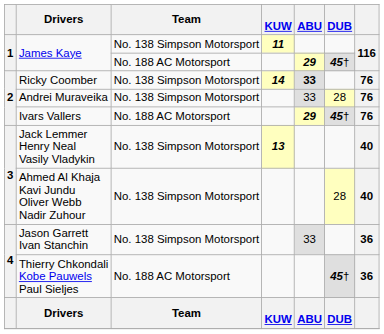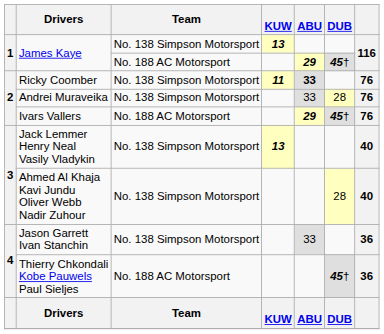 <table align=left| class="wikitable" style="font-size: 85%; text-align: center;">
 <tr valign="top">
 <th valign=middle></th>
 <th valign=middle>Drivers</th>
 <th valign=middle>Team</th>
 <th><br><a href='#'>KUW</a></th>
 <th><br><a href='#'>ABU</a></th>
 <th><br><a href='#'>DUB</a></th>
 <th valign=middle>  </th>
 </tr>
 <tr>
 <th rowspan=2>1</th>
 <td rowspan=2 align=left> <a href='#'>James Kaye</a></td>
 <td align=left> No. 138 Simpson Motorsport</td>
-<td style="background:#FFFFBF;"><strong><em>11</em></strong></td>
+<td style="background:#FFFFBF;"><strong><em>13</em></strong></td>
 <td></td>
 <td></td>
 <th rowspan=2>116</th>
 </tr>
 <tr>
 <td align=left> No. 188 AC Motorsport</td>
 <td></td>
 <td style="background:#FFFFBF;"><strong><em>29</em></strong></td>
 <td style="background:#DFDFDF;"><strong><em>45</em></strong>†</td>
 </tr>
 <tr>
 <th rowspan=3>2</th>
 <td align=left> Ricky Coomber</td>
 <td align=left> No. 138 Simpson Motorsport</td>
-<td style="background:#FFFFBF;"><strong><em>14</em></strong></td>
+<td style="background:#FFFFBF;"><strong><em>11</em></strong></td>
 <td style="background:#DFDFDF;"><strong>33</strong></td>
 <td></td>
 <th>76</th>
 </tr>
 <tr>
 <td align=left> Andrei Muraveika</td>
 <td align=left> No. 138 Simpson Motorsport</td>
 <td></td>
 <td style="background:#DFDFDF;">33</td>
 <td style="background:#FFFFBF;">28</td>
 <th>76</th>
 </tr>
 <tr>
 <td align=left> Ivars Vallers</td>
 <td align=left> No. 188 AC Motorsport</td>
 <td></td>
 <td style="background:#FFFFBF;"><strong><em>29</em></strong></td>
 <td style="background:#DFDFDF;"><strong><em>45</em></strong>†</td>
 <th>76</th>
 </tr>
 <tr>
 <th rowspan=2>3</th>
 <td align=left> Jack Lemmer<br> Henry Neal<br> Vasily Vladykin</td>
 <td align=left> No. 138 Simpson Motorsport</td>
 <td style="background:#FFFFBF;"><strong><em>13</em></strong></td>
 <td></td>
 <td></td>
 <th>40</th>
 </tr>
 <tr>
 <td align=left> Ahmed Al Khaja<br> Kavi Jundu<br> Oliver Webb<br> Nadir Zuhour</td>
 <td align=left> No. 138 Simpson Motorsport</td>
 <td></td>
 <td></td>
 <td style="background:#FFFFBF;">28</td>
 <th>40</th>
 </tr>
 <tr>
 <th rowspan=2>4</th>
 <td align=left> Jason Garrett<br> Ivan Stanchin</td>
 <td align=left> No. 138 Simpson Motorsport</td>
 <td></td>
 <td style="background:#DFDFDF;">33</td>
 <td></td>
 <th>36</th>
 </tr>
 <tr>
 <td align=left> Thierry Chkondali<br> <a href='#'>Kobe Pauwels</a><br> Paul Sieljes</td>
 <td align=left> No. 188 AC Motorsport</td>
 <td></td>
 <td></td>
 <td style="background:#DFDFDF;"><strong><em>45</em></strong>†</td>
 <th>36</th>
 </tr>
 <tr>
 <th valign=middle></th>
 <th valign=middle>Drivers</th>
 <th valign=middle>Team</th>
 <th><br><a href='#'>KUW</a></th>
 <th><br><a href='#'>ABU</a></th>
 <th><br><a href='#'>DUB</a></th>
 <th valign=middle>  </th>
 </tr>
 <tr>
 </tr>
 </table>
